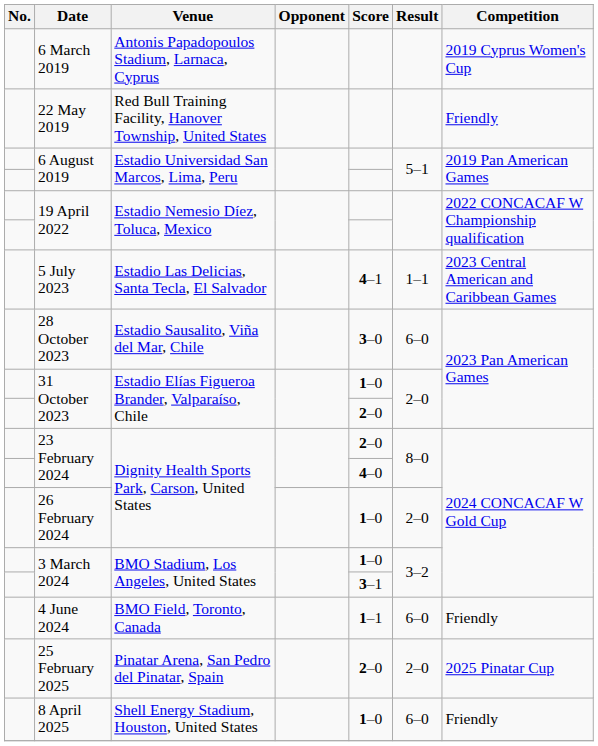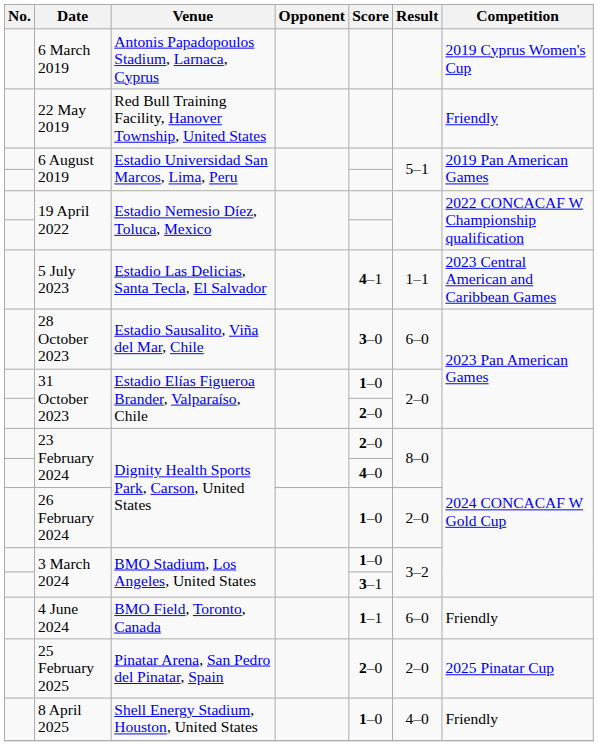 <table class="wikitable">
 <tr>
 <th>No.</th>
 <th>Date</th>
 <th>Venue</th>
 <th>Opponent</th>
 <th>Score</th>
 <th>Result</th>
 <th>Competition</th>
 </tr>
 <tr>
 <td></td>
 <td>6 March 2019</td>
 <td><a href='#'>Antonis Papadopoulos Stadium</a>, <a href='#'>Larnaca</a>, <a href='#'>Cyprus</a></td>
 <td></td>
 <td></td>
 <td></td>
 <td><a href='#'>2019 Cyprus Women's Cup</a></td>
 </tr>
 <tr>
 <td></td>
 <td>22 May 2019</td>
 <td>Red Bull Training Facility, <a href='#'>Hanover Township</a>, <a href='#'>United States</a></td>
 <td></td>
 <td></td>
 <td></td>
 <td><a href='#'>Friendly</a></td>
 </tr>
 <tr>
 <td></td>
 <td rowspan=2>6 August 2019</td>
 <td rowspan=2><a href='#'>Estadio Universidad San Marcos</a>, <a href='#'>Lima</a>, <a href='#'>Peru</a></td>
 <td rowspan=2></td>
 <td></td>
 <td rowspan=2 style="text-align:center;">5–1</td>
 <td rowspan=2><a href='#'>2019 Pan American Games</a></td>
 </tr>
 <tr>
 <td></td>
 <td></td>
 </tr>
 <tr>
 <td></td>
 <td rowspan=2>19 April 2022</td>
 <td rowspan=2><a href='#'>Estadio Nemesio Díez</a>, <a href='#'>Toluca</a>, <a href='#'>Mexico</a></td>
 <td rowspan=2></td>
 <td></td>
 <td rowspan=2></td>
 <td rowspan=2><a href='#'>2022 CONCACAF W Championship qualification</a></td>
 </tr>
 <tr>
 <td></td>
 <td></td>
 </tr>
 <tr>
 <td></td>
 <td>5 July 2023</td>
 <td><a href='#'>Estadio Las Delicias</a>, <a href='#'>Santa Tecla</a>, <a href='#'>El Salvador</a></td>
 <td></td>
 <td align=center><strong>4</strong>–1</td>
 <td align=center>1–1</td>
 <td><a href='#'>2023 Central American and Caribbean Games</a></td>
 </tr>
 <tr>
 <td></td>
 <td>28 October 2023</td>
 <td><a href='#'>Estadio Sausalito</a>, <a href='#'>Viña del Mar</a>, <a href='#'>Chile</a></td>
 <td></td>
 <td align=center><strong>3</strong>–0</td>
 <td align=center>6–0</td>
 <td rowspan=3><a href='#'>2023 Pan American Games</a></td>
 </tr>
 <tr>
 <td></td>
 <td rowspan=2>31 October 2023</td>
 <td rowspan=2><a href='#'>Estadio Elías Figueroa Brander</a>, <a href='#'>Valparaíso</a>, Chile</td>
 <td rowspan=2></td>
 <td align=center><strong>1</strong>–0</td>
 <td rowspan=2 align=center>2–0</td>
 </tr>
 <tr>
 <td></td>
 <td align=center><strong>2</strong>–0</td>
 </tr>
 <tr>
 <td></td>
 <td rowspan=2>23 February 2024</td>
 <td rowspan=3><a href='#'>Dignity Health Sports Park</a>, <a href='#'>Carson</a>, United States</td>
 <td rowspan=2></td>
 <td align=center><strong>2</strong>–0</td>
 <td rowspan=2 align=center>8–0</td>
 <td rowspan=5><a href='#'>2024 CONCACAF W Gold Cup</a></td>
 </tr>
 <tr>
 <td></td>
 <td align=center><strong>4</strong>–0</td>
 </tr>
 <tr>
 <td></td>
 <td>26 February 2024</td>
 <td></td>
 <td align=center><strong>1</strong>–0</td>
 <td align=center>2–0</td>
 </tr>
 <tr>
 <td></td>
 <td rowspan=2>3 March 2024</td>
 <td rowspan=2><a href='#'>BMO Stadium</a>, <a href='#'>Los Angeles</a>, United States</td>
 <td rowspan=2></td>
 <td align=center><strong>1</strong>–0</td>
 <td rowspan=2 align=center>3–2</td>
 </tr>
 <tr>
 <td></td>
 <td align=center><strong>3</strong>–1</td>
 </tr>
 <tr>
 <td></td>
 <td>4 June 2024</td>
 <td><a href='#'>BMO Field</a>, <a href='#'>Toronto</a>, <a href='#'>Canada</a></td>
 <td></td>
 <td align=center><strong>1</strong>–1</td>
 <td align=center>6–0</td>
 <td>Friendly</td>
 </tr>
 <tr>
 <td></td>
 <td>25 February 2025</td>
 <td><a href='#'>Pinatar Arena</a>, <a href='#'>San Pedro del Pinatar</a>, <a href='#'>Spain</a></td>
 <td></td>
 <td align=center><strong>2</strong>–0</td>
 <td align=center>2–0</td>
 <td><a href='#'>2025 Pinatar Cup</a></td>
 </tr>
 <tr>
 <td></td>
 <td>8 April 2025</td>
 <td><a href='#'>Shell Energy Stadium</a>, <a href='#'>Houston</a>, United States</td>
 <td></td>
 <td align=center><strong>1</strong>–0</td>
-<td align=center>6–0</td>
+<td align=center>4–0</td>
 <td>Friendly</td>
 </tr>
 <tr>
 </tr>
 </table>
